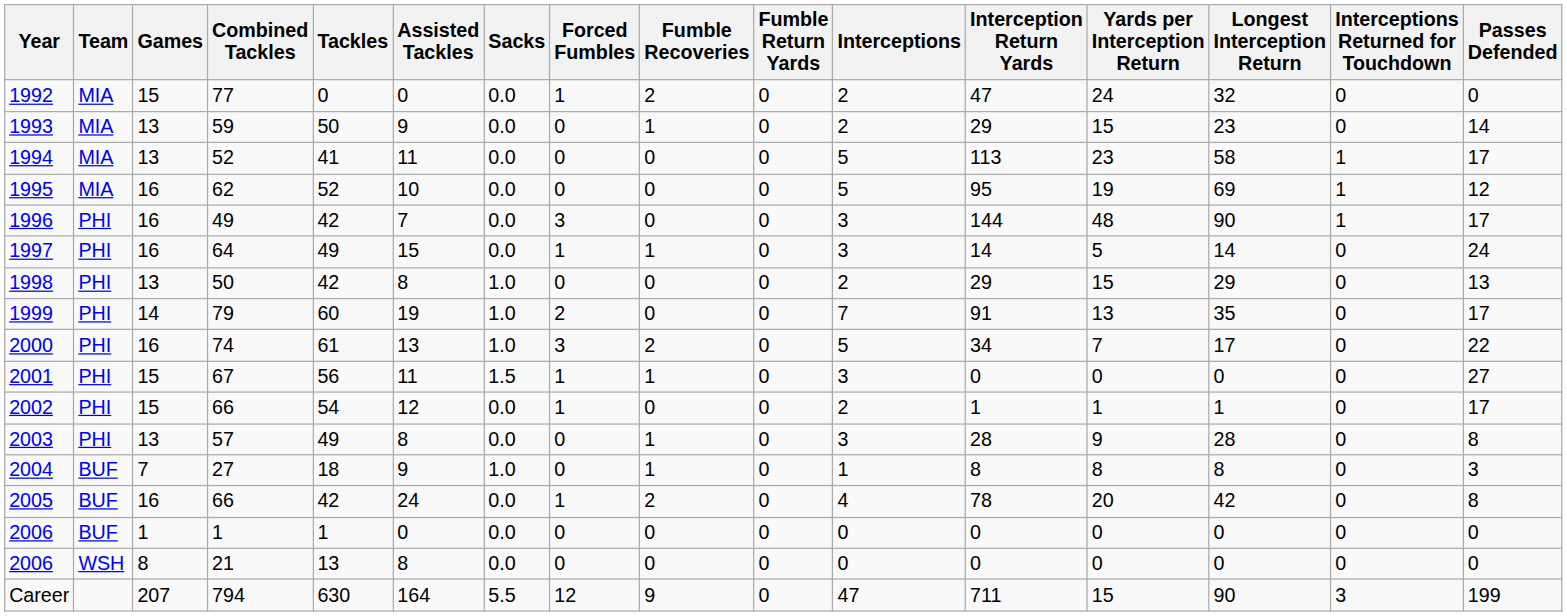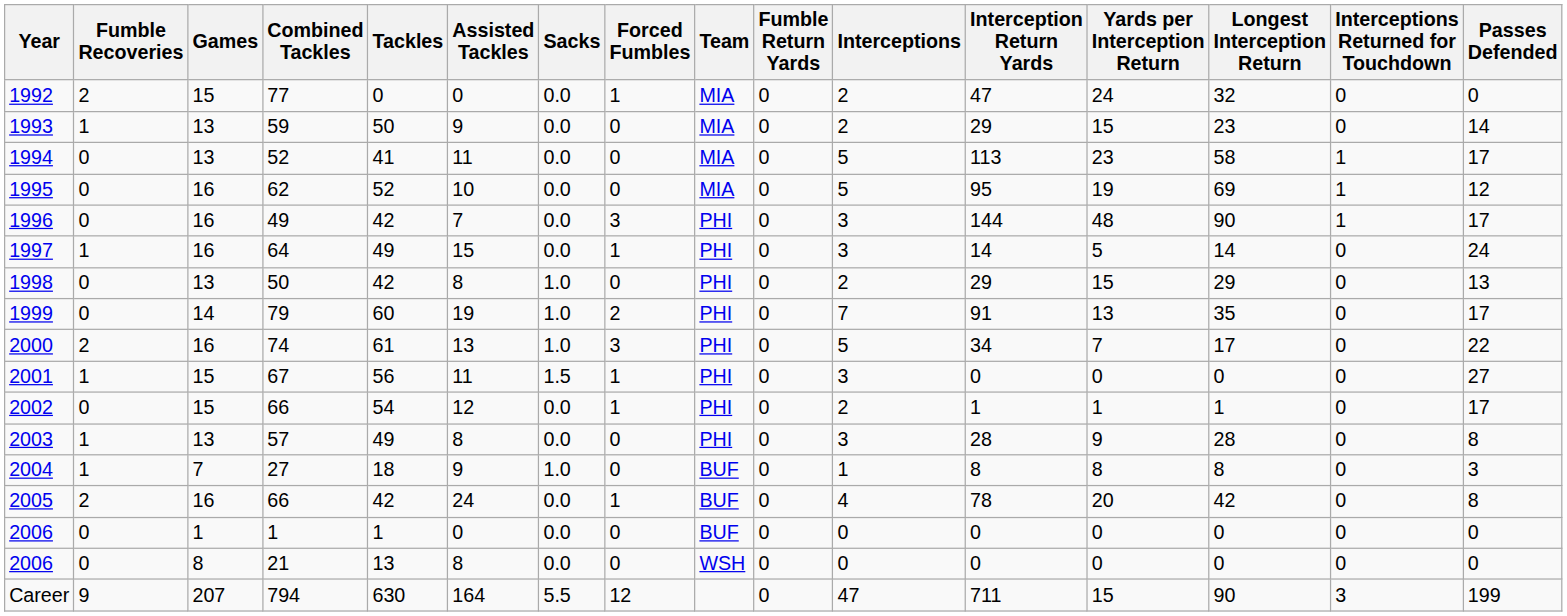 <table class="wikitable">
 <tr>
 <th>Year</th>
-<th>Team</th>
+<th>Fumble Recoveries</th>
 <th>Games</th>
 <th>Combined Tackles</th>
 <th>Tackles</th>
 <th>Assisted Tackles</th>
 <th>Sacks</th>
 <th>Forced Fumbles</th>
-<th>Fumble Recoveries</th>
+<th>Team</th>
 <th>Fumble Return Yards</th>
 <th>Interceptions</th>
 <th>Interception Return Yards</th>
 <th>Yards per Interception Return</th>
 <th>Longest Interception Return</th>
 <th>Interceptions Returned for Touchdown</th>
 <th>Passes Defended</th>
 </tr>
 <tr>
 <td><a href='#'>1992</a></td>
-<td><a href='#'>MIA</a></td>
+<td>2</td>
 <td>15</td>
 <td>77</td>
 <td>0</td>
 <td>0</td>
 <td>0.0</td>
 <td>1</td>
-<td>2</td>
+<td><a href='#'>MIA</a></td>
 <td>0</td>
 <td>2</td>
 <td>47</td>
 <td>24</td>
 <td>32</td>
 <td>0</td>
 <td>0</td>
 </tr>
 <tr>
 <td><a href='#'>1993</a></td>
-<td><a href='#'>MIA</a></td>
+<td>1</td>
 <td>13</td>
 <td>59</td>
 <td>50</td>
 <td>9</td>
 <td>0.0</td>
 <td>0</td>
-<td>1</td>
+<td><a href='#'>MIA</a></td>
 <td>0</td>
 <td>2</td>
 <td>29</td>
 <td>15</td>
 <td>23</td>
 <td>0</td>
 <td>14</td>
 </tr>
 <tr>
 <td><a href='#'>1994</a></td>
-<td><a href='#'>MIA</a></td>
+<td>0</td>
 <td>13</td>
 <td>52</td>
 <td>41</td>
 <td>11</td>
 <td>0.0</td>
 <td>0</td>
-<td>0</td>
+<td><a href='#'>MIA</a></td>
 <td>0</td>
 <td>5</td>
 <td>113</td>
 <td>23</td>
 <td>58</td>
 <td>1</td>
 <td>17</td>
 </tr>
 <tr>
 <td><a href='#'>1995</a></td>
-<td><a href='#'>MIA</a></td>
+<td>0</td>
 <td>16</td>
 <td>62</td>
 <td>52</td>
 <td>10</td>
 <td>0.0</td>
 <td>0</td>
-<td>0</td>
+<td><a href='#'>MIA</a></td>
 <td>0</td>
 <td>5</td>
 <td>95</td>
 <td>19</td>
 <td>69</td>
 <td>1</td>
 <td>12</td>
 </tr>
 <tr>
 <td><a href='#'>1996</a></td>
-<td><a href='#'>PHI</a></td>
+<td>0</td>
 <td>16</td>
 <td>49</td>
 <td>42</td>
 <td>7</td>
 <td>0.0</td>
 <td>3</td>
-<td>0</td>
+<td><a href='#'>PHI</a></td>
 <td>0</td>
 <td>3</td>
 <td>144</td>
 <td>48</td>
 <td>90</td>
 <td>1</td>
 <td>17</td>
 </tr>
 <tr>
 <td><a href='#'>1997</a></td>
-<td><a href='#'>PHI</a></td>
+<td>1</td>
 <td>16</td>
 <td>64</td>
 <td>49</td>
 <td>15</td>
 <td>0.0</td>
 <td>1</td>
-<td>1</td>
+<td><a href='#'>PHI</a></td>
 <td>0</td>
 <td>3</td>
 <td>14</td>
 <td>5</td>
 <td>14</td>
 <td>0</td>
 <td>24</td>
 </tr>
 <tr>
 <td><a href='#'>1998</a></td>
-<td><a href='#'>PHI</a></td>
+<td>0</td>
 <td>13</td>
 <td>50</td>
 <td>42</td>
 <td>8</td>
 <td>1.0</td>
 <td>0</td>
-<td>0</td>
+<td><a href='#'>PHI</a></td>
 <td>0</td>
 <td>2</td>
 <td>29</td>
 <td>15</td>
 <td>29</td>
 <td>0</td>
 <td>13</td>
 </tr>
 <tr>
 <td><a href='#'>1999</a></td>
-<td><a href='#'>PHI</a></td>
+<td>0</td>
 <td>14</td>
 <td>79</td>
 <td>60</td>
 <td>19</td>
 <td>1.0</td>
 <td>2</td>
-<td>0</td>
+<td><a href='#'>PHI</a></td>
 <td>0</td>
 <td>7</td>
 <td>91</td>
 <td>13</td>
 <td>35</td>
 <td>0</td>
 <td>17</td>
 </tr>
 <tr>
 <td><a href='#'>2000</a></td>
-<td><a href='#'>PHI</a></td>
+<td>2</td>
 <td>16</td>
 <td>74</td>
 <td>61</td>
 <td>13</td>
 <td>1.0</td>
 <td>3</td>
-<td>2</td>
+<td><a href='#'>PHI</a></td>
 <td>0</td>
 <td>5</td>
 <td>34</td>
 <td>7</td>
 <td>17</td>
 <td>0</td>
 <td>22</td>
 </tr>
 <tr>
 <td><a href='#'>2001</a></td>
-<td><a href='#'>PHI</a></td>
+<td>1</td>
 <td>15</td>
 <td>67</td>
 <td>56</td>
 <td>11</td>
 <td>1.5</td>
 <td>1</td>
-<td>1</td>
+<td><a href='#'>PHI</a></td>
 <td>0</td>
 <td>3</td>
 <td>0</td>
 <td>0</td>
 <td>0</td>
 <td>0</td>
 <td>27</td>
 </tr>
 <tr>
 <td><a href='#'>2002</a></td>
-<td><a href='#'>PHI</a></td>
+<td>0</td>
 <td>15</td>
 <td>66</td>
 <td>54</td>
 <td>12</td>
 <td>0.0</td>
 <td>1</td>
-<td>0</td>
+<td><a href='#'>PHI</a></td>
 <td>0</td>
 <td>2</td>
 <td>1</td>
 <td>1</td>
 <td>1</td>
 <td>0</td>
 <td>17</td>
 </tr>
 <tr>
 <td><a href='#'>2003</a></td>
-<td><a href='#'>PHI</a></td>
+<td>1</td>
 <td>13</td>
 <td>57</td>
 <td>49</td>
 <td>8</td>
 <td>0.0</td>
 <td>0</td>
-<td>1</td>
+<td><a href='#'>PHI</a></td>
 <td>0</td>
 <td>3</td>
 <td>28</td>
 <td>9</td>
 <td>28</td>
 <td>0</td>
 <td>8</td>
 </tr>
 <tr>
 <td><a href='#'>2004</a></td>
-<td><a href='#'>BUF</a></td>
+<td>1</td>
 <td>7</td>
 <td>27</td>
 <td>18</td>
 <td>9</td>
 <td>1.0</td>
 <td>0</td>
-<td>1</td>
+<td><a href='#'>BUF</a></td>
 <td>0</td>
 <td>1</td>
 <td>8</td>
 <td>8</td>
 <td>8</td>
 <td>0</td>
 <td>3</td>
 </tr>
 <tr>
 <td><a href='#'>2005</a></td>
-<td><a href='#'>BUF</a></td>
+<td>2</td>
 <td>16</td>
 <td>66</td>
 <td>42</td>
 <td>24</td>
 <td>0.0</td>
 <td>1</td>
-<td>2</td>
+<td><a href='#'>BUF</a></td>
 <td>0</td>
 <td>4</td>
 <td>78</td>
 <td>20</td>
 <td>42</td>
 <td>0</td>
 <td>8</td>
 </tr>
 <tr>
 <td><a href='#'>2006</a></td>
-<td><a href='#'>BUF</a></td>
+<td>0</td>
 <td>1</td>
 <td>1</td>
 <td>1</td>
 <td>0</td>
 <td>0.0</td>
 <td>0</td>
-<td>0</td>
+<td><a href='#'>BUF</a></td>
 <td>0</td>
 <td>0</td>
 <td>0</td>
 <td>0</td>
 <td>0</td>
 <td>0</td>
 <td>0</td>
 </tr>
 <tr>
 <td><a href='#'>2006</a></td>
-<td><a href='#'>WSH</a></td>
+<td>0</td>
 <td>8</td>
 <td>21</td>
 <td>13</td>
 <td>8</td>
 <td>0.0</td>
 <td>0</td>
-<td>0</td>
+<td><a href='#'>WSH</a></td>
 <td>0</td>
 <td>0</td>
 <td>0</td>
 <td>0</td>
 <td>0</td>
 <td>0</td>
 <td>0</td>
 </tr>
 <tr>
 <td>Career</td>
-<td></td>
+<td>9</td>
 <td>207</td>
 <td>794</td>
 <td>630</td>
 <td>164</td>
 <td>5.5</td>
 <td>12</td>
-<td>9</td>
+<td></td>
 <td>0</td>
 <td>47</td>
 <td>711</td>
 <td>15</td>
 <td>90</td>
 <td>3</td>
 <td>199</td>
 </tr>
 </table>
